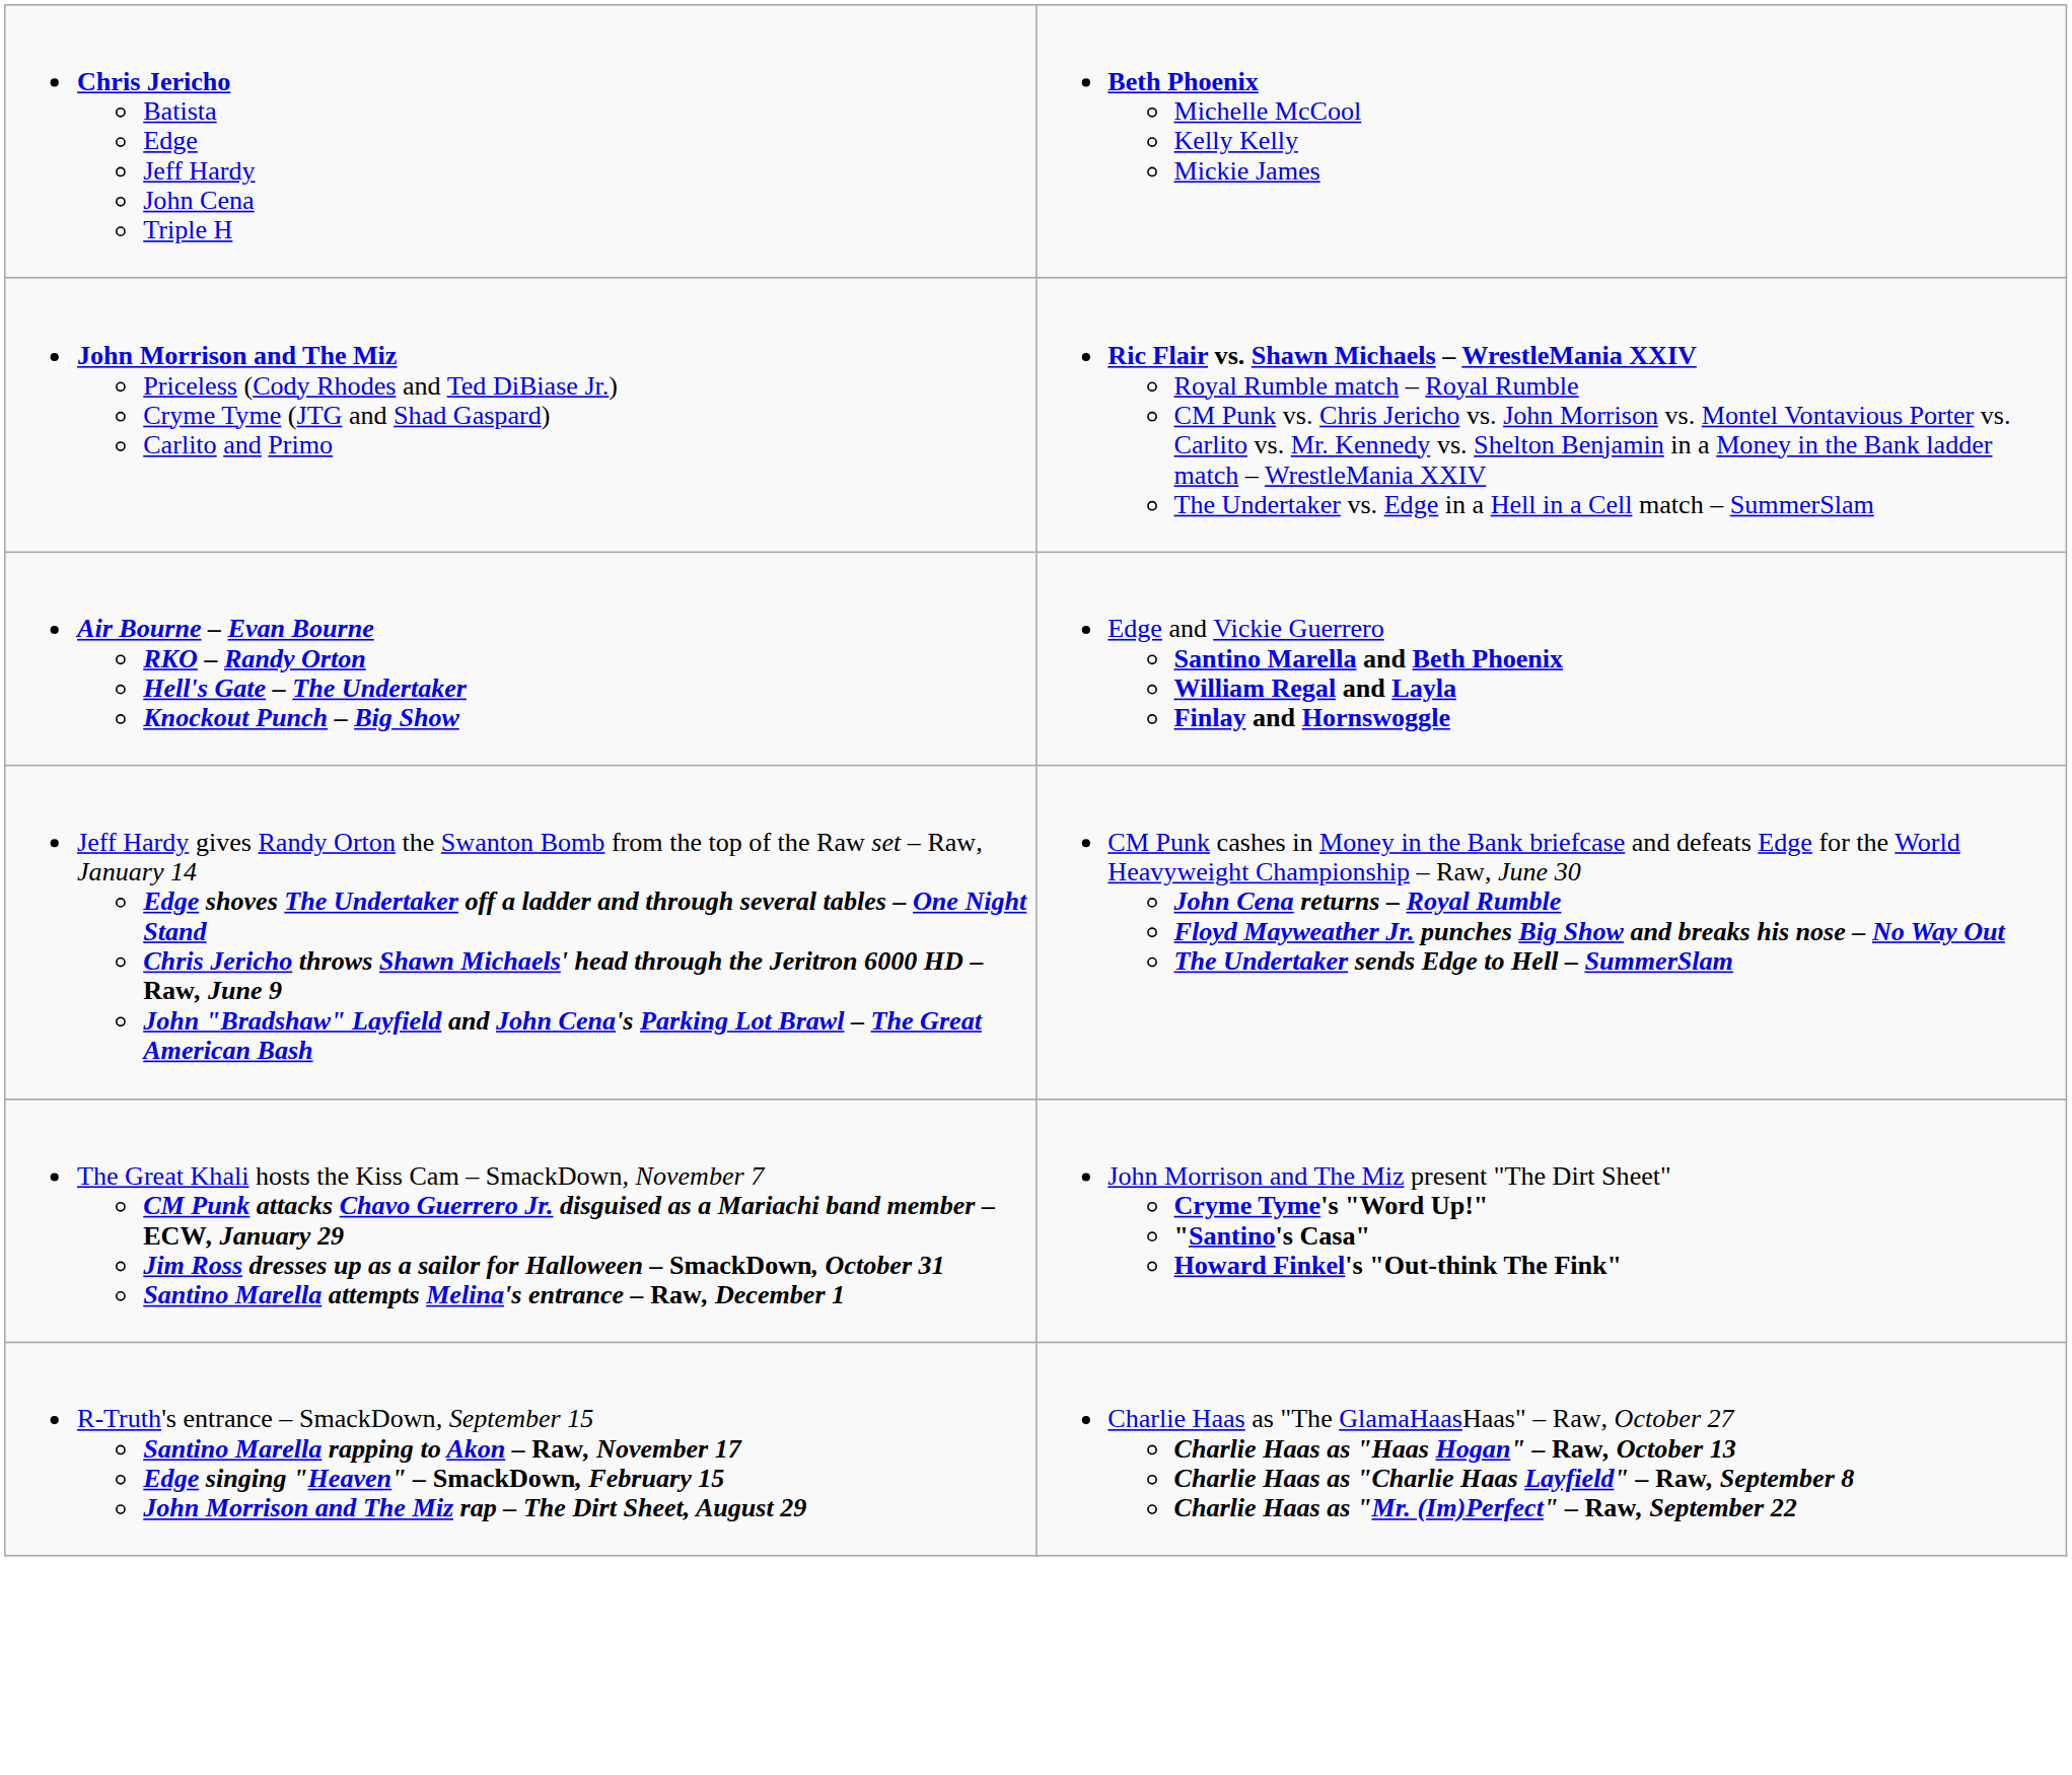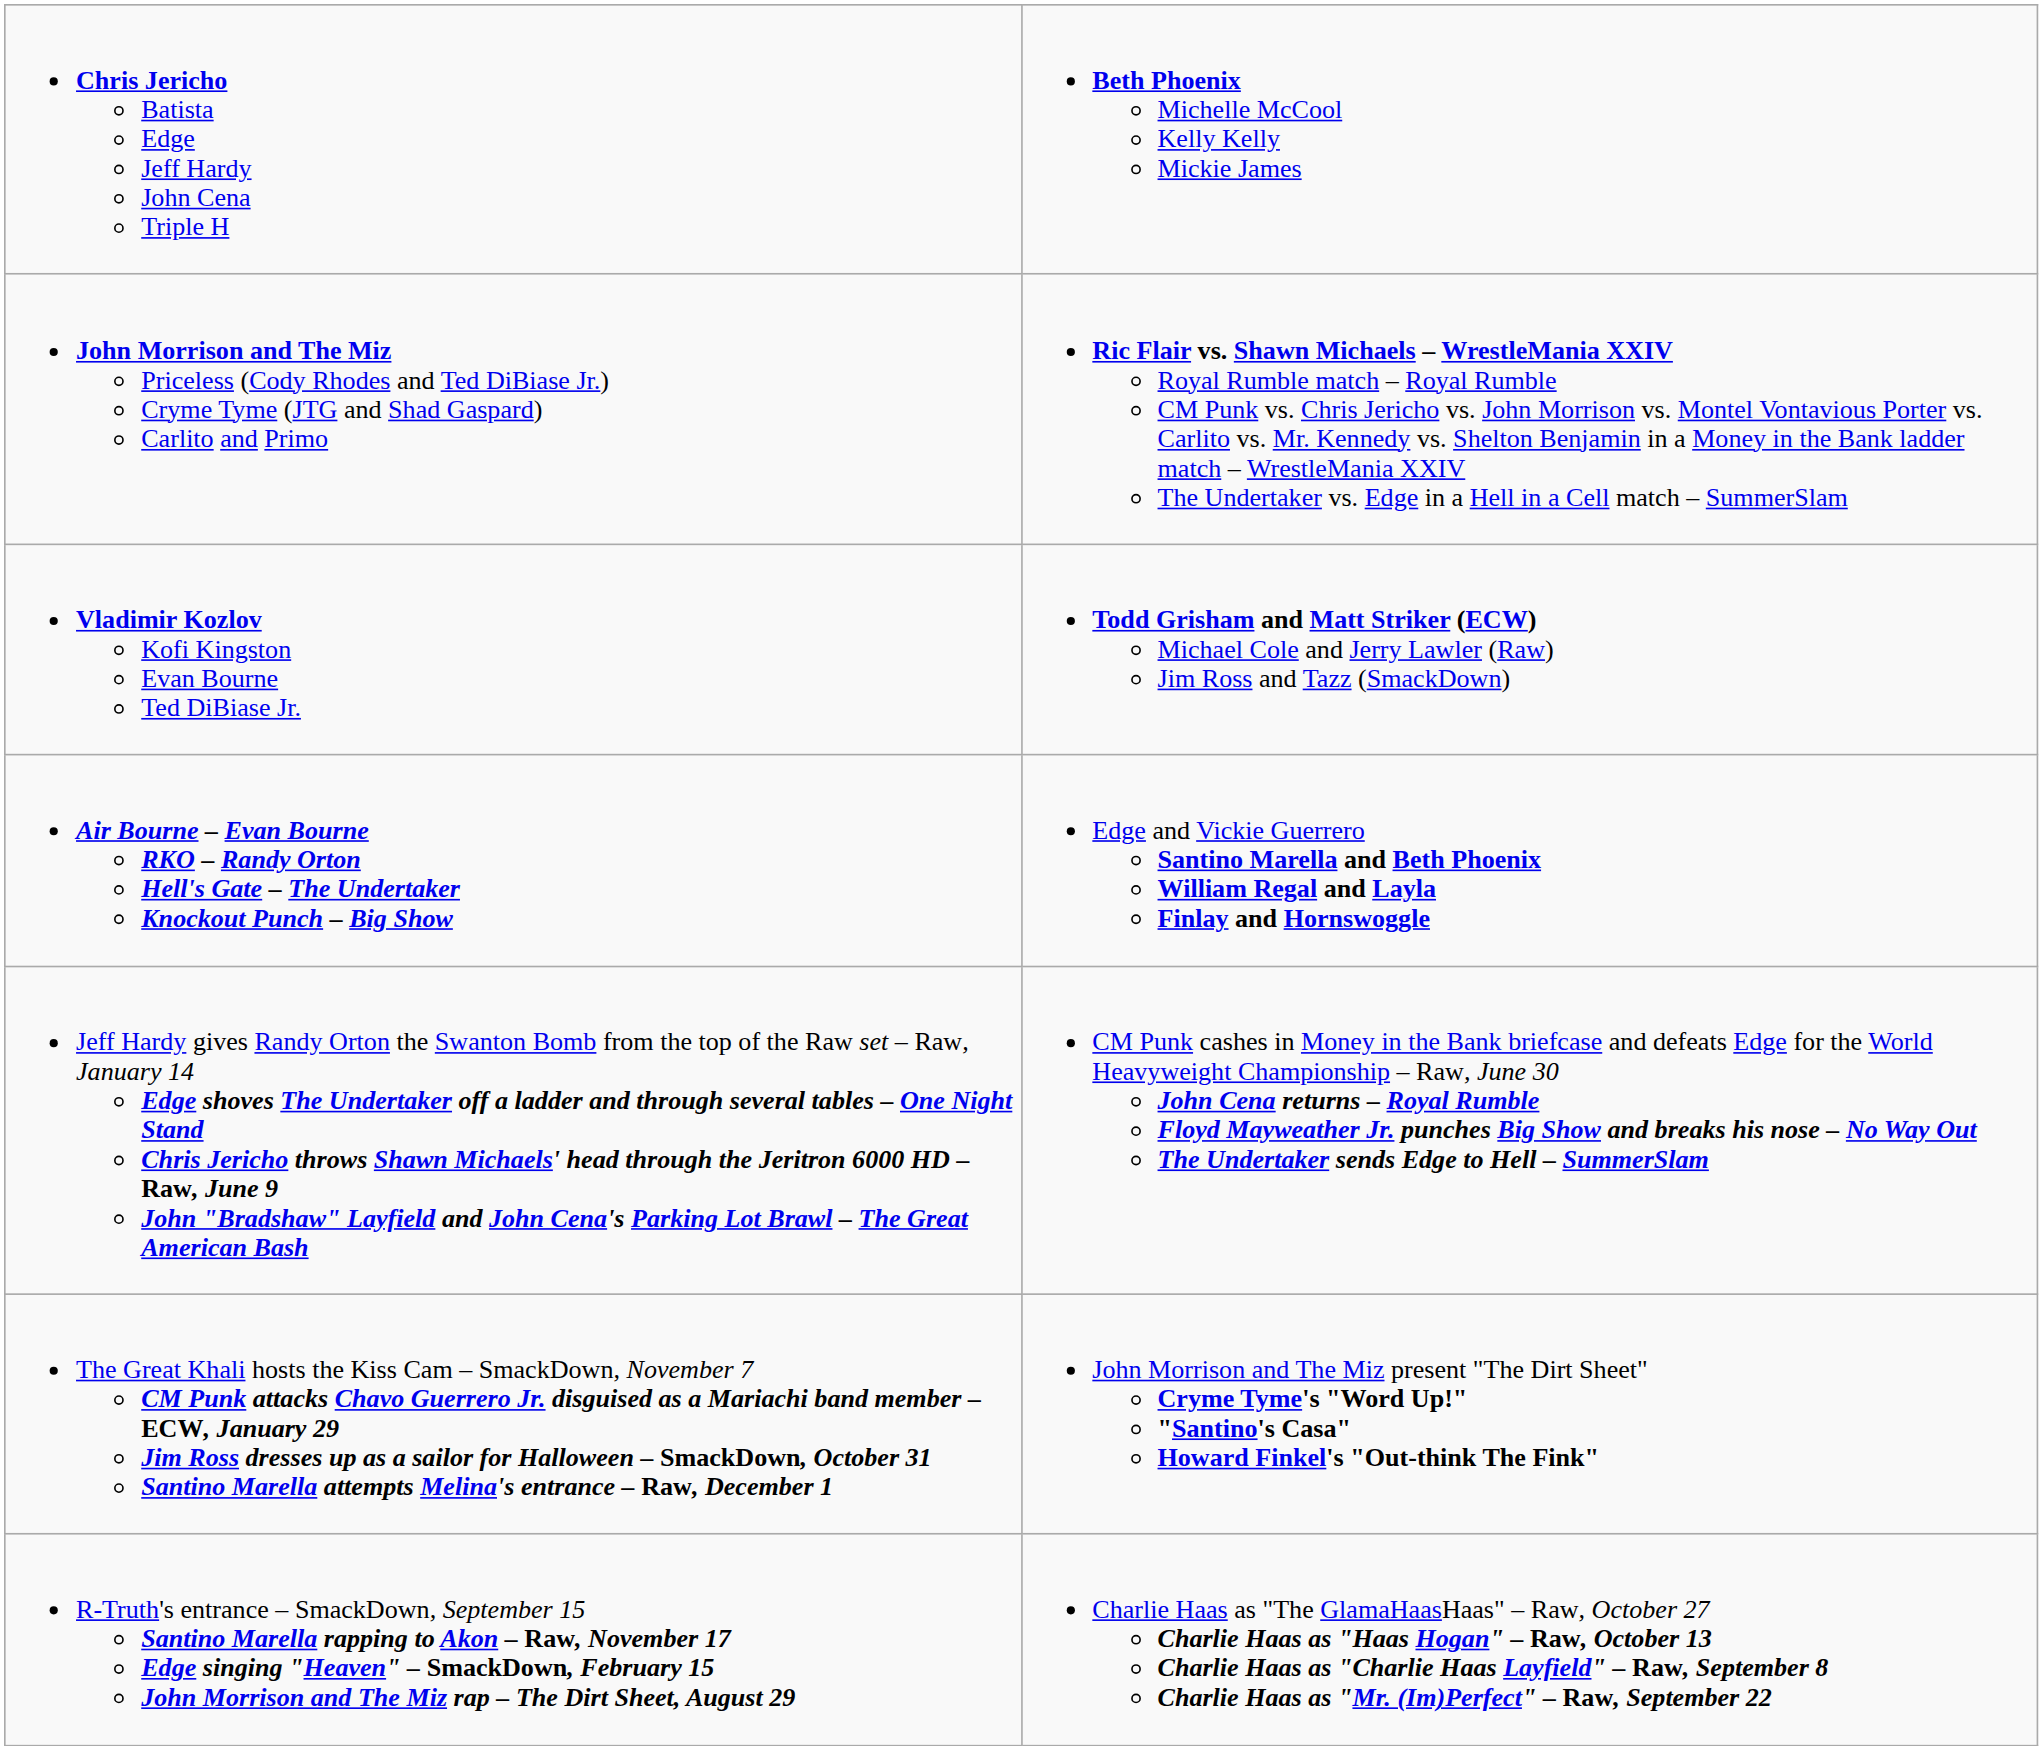 <table class="wikitable">
 <tr>
 <td style="vertical-align:top;" width="50%"><br><ul><li><strong><a href='#'>Chris Jericho</a></strong><ul><li><a href='#'>Batista</a></li><li><a href='#'>Edge</a></li><li><a href='#'>Jeff Hardy</a></li><li><a href='#'>John Cena</a></li><li><a href='#'>Triple H</a></li></ul></li></ul></td>
 <td style="vertical-align:top;" width="50%"><br><ul><li><strong><a href='#'>Beth Phoenix</a></strong><ul><li><a href='#'>Michelle McCool</a></li><li><a href='#'>Kelly Kelly</a></li><li><a href='#'>Mickie James</a></li></ul></li></ul></td>
 </tr>
 <tr>
 <td style="vertical-align:top;" width="50%"><br><ul><li><strong><a href='#'>John Morrison and The Miz</a></strong><ul><li><a href='#'>Priceless</a> (<a href='#'>Cody Rhodes</a> and <a href='#'>Ted DiBiase Jr.</a>)</li><li><a href='#'>Cryme Tyme</a> (<a href='#'>JTG</a> and <a href='#'>Shad Gaspard</a>)</li><li><a href='#'>Carlito</a> <a href='#'>and</a> <a href='#'>Primo</a></li></ul></li></ul></td>
 <td style="vertical-align:top;" width="50%"><br><ul><li><strong><a href='#'>Ric Flair</a> vs. <a href='#'>Shawn Michaels</a> – <a href='#'>WrestleMania XXIV</a></strong><ul><li><a href='#'>Royal Rumble match</a> – <a href='#'>Royal Rumble</a></li><li><a href='#'>CM Punk</a> vs. <a href='#'>Chris Jericho</a> vs. <a href='#'>John Morrison</a> vs. <a href='#'>Montel Vontavious Porter</a> vs. <a href='#'>Carlito</a> vs. <a href='#'>Mr. Kennedy</a> vs. <a href='#'>Shelton Benjamin</a> in a <a href='#'>Money in the Bank ladder match</a> – <a href='#'>WrestleMania XXIV</a></li><li><a href='#'>The Undertaker</a> vs. <a href='#'>Edge</a> in a <a href='#'>Hell in a Cell</a> match – <a href='#'>SummerSlam</a></li></ul></li></ul></td>
+</tr>
+<tr>
+<td style="vertical-align:top;" width="50%"><br><ul><li><strong><a href='#'>Vladimir Kozlov</a></strong><ul><li><a href='#'>Kofi Kingston</a></li><li><a href='#'>Evan Bourne</a></li><li><a href='#'>Ted DiBiase Jr.</a></li></ul></li></ul></td>
+<td style="vertical-align:top;" width="50%"><br><ul><li><strong><a href='#'>Todd Grisham</a> and <a href='#'>Matt Striker</a> (<a href='#'>ECW</a>)</strong><ul><li><a href='#'>Michael Cole</a> and <a href='#'>Jerry Lawler</a> (<a href='#'>Raw</a>)</li><li><a href='#'>Jim Ross</a> and <a href='#'>Tazz</a> (<a href='#'>SmackDown</a>)</li></ul></li></ul></td>
 </tr>
 <tr>
 <td style="vertical-align:top;" width="50%"><br><ul><li><strong><em><a href='#'>Air Bourne</a><em> – <a href='#'>Evan Bourne</a><strong><ul><li></em><a href='#'>RKO</a><em> – <a href='#'>Randy Orton</a></li><li></em><a href='#'>Hell's Gate</a><em> – <a href='#'>The Undertaker</a></li><li></em><a href='#'>Knockout Punch</a><em> – <a href='#'>Big Show</a></li></ul></li></ul></td>
 <td style="vertical-align:top;" width="50%"><br><ul><li></strong><a href='#'>Edge</a> and <a href='#'>Vickie Guerrero</a><strong><ul><li><a href='#'>Santino Marella</a> and <a href='#'>Beth Phoenix</a></li><li><a href='#'>William Regal</a> and <a href='#'>Layla</a></li><li><a href='#'>Finlay</a> and <a href='#'>Hornswoggle</a></li></ul></li></ul></td>
 </tr>
 <tr>
 <td style="vertical-align:top;" width="50%"><br><ul><li></strong><a href='#'>Jeff Hardy</a> gives <a href='#'>Randy Orton</a> the <a href='#'>Swanton Bomb</a> from the top of the </em>Raw<em> set – </em>Raw<em>, January 14<strong><ul><li><a href='#'>Edge</a> shoves <a href='#'>The Undertaker</a> off a ladder and through several tables – <a href='#'>One Night Stand</a></li><li><a href='#'>Chris Jericho</a> throws <a href='#'>Shawn Michaels</a>' head through the Jeritron 6000 HD – </em>Raw<em>, June 9</li><li><a href='#'>John "Bradshaw" Layfield</a> and <a href='#'>John Cena</a>'s <a href='#'>Parking Lot Brawl</a> – <a href='#'>The Great American Bash</a></li></ul></li></ul></td>
 <td style="vertical-align:top;" width="50%"><br><ul><li></strong><a href='#'>CM Punk</a> cashes in <a href='#'>Money in the Bank briefcase</a> and defeats <a href='#'>Edge</a> for the <a href='#'>World Heavyweight Championship</a> – </em>Raw<em>, June 30<strong><ul><li><a href='#'>John Cena</a> returns – <a href='#'>Royal Rumble</a></li><li><a href='#'>Floyd Mayweather Jr.</a> punches <a href='#'>Big Show</a> and breaks his nose – <a href='#'>No Way Out</a></li><li><a href='#'>The Undertaker</a> sends Edge to Hell – <a href='#'>SummerSlam</a></li></ul></li></ul></td>
 </tr>
 <tr>
 <td style="vertical-align:top;" width="50%"><br><ul><li></strong><a href='#'>The Great Khali</a> hosts the Kiss Cam – </em>SmackDown<em>, November 7<strong><ul><li><a href='#'>CM Punk</a> attacks <a href='#'>Chavo Guerrero Jr.</a> disguised as a Mariachi band member – </em>ECW<em>, January 29</li><li><a href='#'>Jim Ross</a> dresses up as a sailor for Halloween – </em>SmackDown<em>, October 31</li><li><a href='#'>Santino Marella</a> attempts <a href='#'>Melina</a>'s entrance – </em>Raw<em>, December 1</li></ul></li></ul></td>
 <td style="vertical-align:top;" width="50%"><br><ul><li></strong><a href='#'>John Morrison and The Miz</a> present "The Dirt Sheet"<strong><ul><li><a href='#'>Cryme Tyme</a>'s "Word Up!"</li><li>"<a href='#'>Santino</a>'s Casa"</li><li><a href='#'>Howard Finkel</a>'s "Out-think The Fink"</li></ul></li></ul></td>
 </tr>
 <tr>
 <td style="vertical-align:top;" width="50%"><br><ul><li></strong><a href='#'>R-Truth</a>'s entrance – </em>SmackDown<em>, September 15<strong><ul><li><a href='#'>Santino Marella</a> rapping to <a href='#'>Akon</a> – </em>Raw<em>, November 17</li><li><a href='#'>Edge</a> singing "<a href='#'>Heaven</a>" – </em>SmackDown<em>, February 15</li><li><a href='#'>John Morrison and The Miz</a> rap – The Dirt Sheet, August 29</li></ul></li></ul></td>
 <td style="vertical-align:top;" width="50%"><br><ul><li></strong><a href='#'>Charlie Haas</a> as "The <a href='#'>GlamaHaas</a>Haas" – </em>Raw<em>, October 27<strong><ul><li>Charlie Haas as "Haas <a href='#'>Hogan</a>" – </em>Raw<em>, October 13</li><li>Charlie Haas as "Charlie Haas <a href='#'>Layfield</a>" – </em>Raw<em>, September 8</li><li>Charlie Haas as "<a href='#'>Mr. (Im)Perfect</a>" – </em>Raw<em>, September 22</li></ul></li></ul></td>
 </tr>
 </table>
